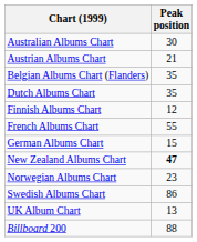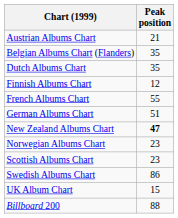 <table class="wikitable sortable">
 <tr>
 <th>Chart (1999)</th>
 <th>Peak<br>position</th>
-</tr>
-<tr>
-<td><a href='#'>Australian Albums Chart</a></td>
-<td style="text-align:center;">30</td>
 </tr>
 <tr>
 <td><a href='#'>Austrian Albums Chart</a></td>
 <td style="text-align:center;">21</td>
 </tr>
 <tr>
 <td><a href='#'>Belgian Albums Chart</a> (<a href='#'>Flanders</a>)</td>
 <td style="text-align:center;">35</td>
 </tr>
 <tr>
 <td><a href='#'>Dutch Albums Chart</a></td>
 <td style="text-align:center;">35</td>
 </tr>
 <tr>
 <td><a href='#'>Finnish Albums Chart</a></td>
 <td style="text-align:center;">12</td>
 </tr>
 <tr>
 <td><a href='#'>French Albums Chart</a></td>
 <td style="text-align:center;">55</td>
 </tr>
 <tr>
 <td><a href='#'>German Albums Chart</a></td>
-<td style="text-align:center;">15</td>
+<td style="text-align:center;">51</td>
 </tr>
 <tr>
 <td><a href='#'>New Zealand Albums Chart</a></td>
 <td style="text-align:center;"><strong>47</strong></td>
 </tr>
 <tr>
 <td><a href='#'>Norwegian Albums Chart</a></td>
 <td style="text-align:center;">23</td>
 </tr>
 <tr>
+<td><a href='#'>Scottish Albums Chart</a></td>
+<td align="center">23</td>
+</tr>
+<tr>
 <td><a href='#'>Swedish Albums Chart</a></td>
 <td style="text-align:center;">86</td>
 </tr>
 <tr>
 <td><a href='#'>UK Album Chart</a></td>
-<td style="text-align:center;">13</td>
+<td style="text-align:center;">15</td>
 </tr>
 <tr>
 <td><a href='#'><em>Billboard</em> 200</a></td>
 <td style="text-align:center;">88</td>
 </tr>
 </table>
